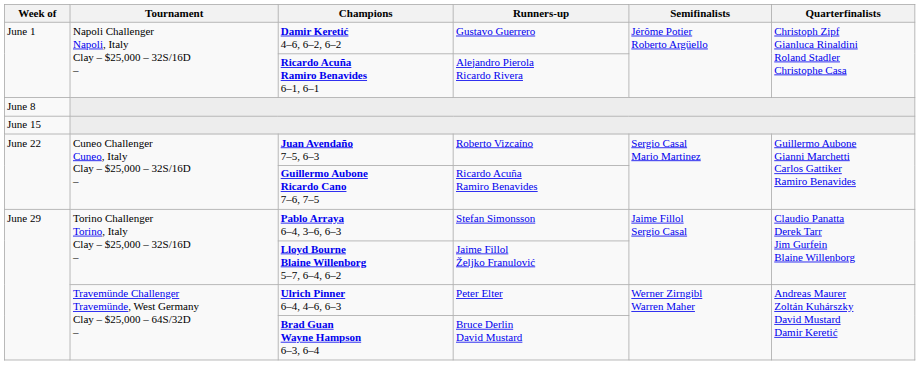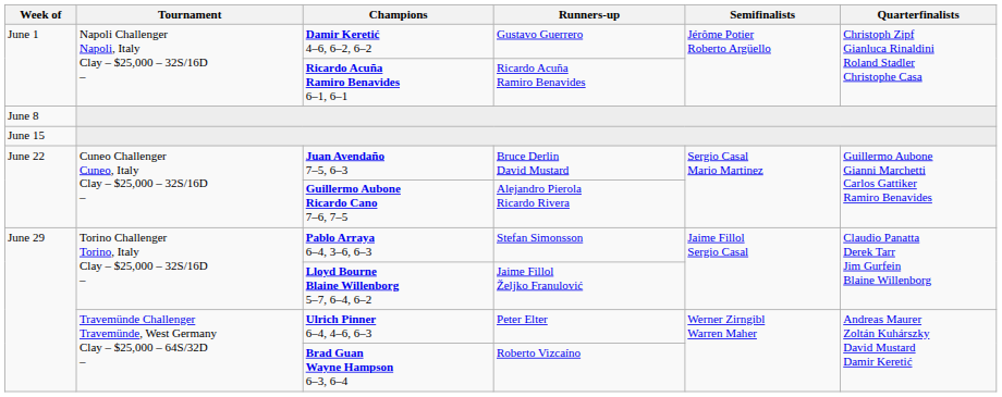 <table class="wikitable" style="font-size:85%;">
 <tr>
 <th width="75">Week of</th>
 <th width="250">Tournament</th>
 <th width="210">Champions</th>
 <th width="210">Runners-up</th>
 <th width="170">Semifinalists</th>
 <th width="170">Quarterfinalists</th>
 </tr>
 <tr valign="top">
 <td rowspan="2">June 1</td>
 <td rowspan="2">Napoli Challenger<br> <a href='#'>Napoli</a>, Italy<br>Clay – $25,000 – 32S/16D<br>  – </td>
 <td> <strong><a href='#'>Damir Keretić</a></strong> <br>4–6, 6–2, 6–2</td>
 <td> <a href='#'>Gustavo Guerrero</a></td>
 <td rowspan="2"> <a href='#'>Jérôme Potier</a> <br>  <a href='#'>Roberto Argüello</a></td>
 <td rowspan="2"> <a href='#'>Christoph Zipf</a> <br>  <a href='#'>Gianluca Rinaldini</a> <br> <a href='#'>Roland Stadler</a> <br>  <a href='#'>Christophe Casa</a></td>
 </tr>
 <tr valign="top">
 <td> <strong><a href='#'>Ricardo Acuña</a></strong> <br> <strong><a href='#'>Ramiro Benavides</a></strong><br>6–1, 6–1</td>
-<td> <a href='#'>Alejandro Pierola</a> <br> <a href='#'>Ricardo Rivera</a></td>
+<td> <a href='#'>Ricardo Acuña</a> <br> <a href='#'>Ramiro Benavides</a></td>
 </tr>
 <tr valign="top">
 <td rowspan="1">June 8</td>
 <td colspan="5" bgcolor="#ededed"></td>
 </tr>
 <tr valign="top">
 <td rowspan="1">June 15</td>
 <td colspan="5" bgcolor="#ededed"></td>
 </tr>
 <tr valign="top">
 <td rowspan="2">June 22</td>
 <td rowspan="2">Cuneo Challenger<br> <a href='#'>Cuneo</a>, Italy<br>Clay – $25,000 – 32S/16D<br>  – </td>
 <td> <strong><a href='#'>Juan Avendaño</a></strong> <br>7–5, 6–3</td>
-<td> <a href='#'>Roberto Vizcaíno</a></td>
+<td> <a href='#'>Bruce Derlin</a> <br> <a href='#'>David Mustard</a></td>
 <td rowspan="2"> <a href='#'>Sergio Casal</a> <br>  <a href='#'>Mario Martinez</a></td>
 <td rowspan="2"> <a href='#'>Guillermo Aubone</a> <br>  <a href='#'>Gianni Marchetti</a> <br> <a href='#'>Carlos Gattiker</a> <br>  <a href='#'>Ramiro Benavides</a></td>
 </tr>
 <tr valign="top">
 <td> <strong><a href='#'>Guillermo Aubone</a></strong> <br> <strong><a href='#'>Ricardo Cano</a></strong><br>7–6, 7–5</td>
-<td> <a href='#'>Ricardo Acuña</a> <br> <a href='#'>Ramiro Benavides</a></td>
+<td> <a href='#'>Alejandro Pierola</a> <br> <a href='#'>Ricardo Rivera</a></td>
 </tr>
 <tr valign="top">
 <td rowspan="4">June 29</td>
 <td rowspan="2">Torino Challenger<br> <a href='#'>Torino</a>, Italy<br>Clay – $25,000 – 32S/16D<br>  – </td>
 <td> <strong><a href='#'>Pablo Arraya</a></strong> <br>6–4, 3–6, 6–3</td>
 <td> <a href='#'>Stefan Simonsson</a></td>
 <td rowspan="2"> <a href='#'>Jaime Fillol</a> <br>  <a href='#'>Sergio Casal</a></td>
 <td rowspan="2"> <a href='#'>Claudio Panatta</a> <br>  <a href='#'>Derek Tarr</a> <br> <a href='#'>Jim Gurfein</a> <br>  <a href='#'>Blaine Willenborg</a></td>
 </tr>
 <tr valign="top">
 <td> <strong><a href='#'>Lloyd Bourne</a></strong> <br> <strong><a href='#'>Blaine Willenborg</a></strong><br>5–7, 6–4, 6–2</td>
 <td> <a href='#'>Jaime Fillol</a> <br> <a href='#'>Željko Franulović</a></td>
 </tr>
 <tr valign="top">
 <td rowspan="2"><a href='#'>Travemünde Challenger</a><br> <a href='#'>Travemünde</a>, West Germany<br>Clay – $25,000 – 64S/32D<br>  – </td>
 <td> <strong><a href='#'>Ulrich Pinner</a></strong> <br>6–4, 4–6, 6–3</td>
 <td> <a href='#'>Peter Elter</a></td>
 <td rowspan="2"> <a href='#'>Werner Zirngibl</a> <br>  <a href='#'>Warren Maher</a></td>
 <td rowspan="2"> <a href='#'>Andreas Maurer</a> <br>  <a href='#'>Zoltán Kuhárszky</a> <br> <a href='#'>David Mustard</a> <br>  <a href='#'>Damir Keretić</a></td>
 </tr>
 <tr valign="top">
 <td> <strong><a href='#'>Brad Guan</a></strong> <br> <strong><a href='#'>Wayne Hampson</a></strong><br>6–3, 6–4</td>
-<td> <a href='#'>Bruce Derlin</a> <br> <a href='#'>David Mustard</a></td>
+<td> <a href='#'>Roberto Vizcaíno</a></td>
 </tr>
 </table>
